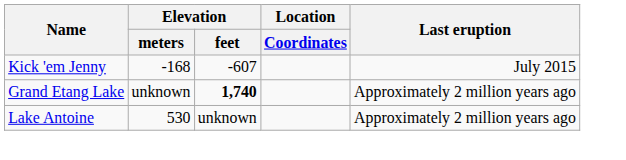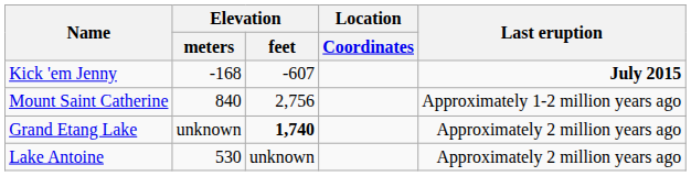 <table class="wikitable">
 <tr>
 <th rowspan="2">Name</th>
 <th colspan ="2">Elevation</th>
 <th>Location</th>
 <th rowspan="2">Last eruption</th>
 </tr>
 <tr>
 <th>meters</th>
 <th>feet</th>
 <th><a href='#'>Coordinates</a></th>
 </tr>
 <tr align="right">
 <td align="left"><a href='#'>Kick 'em Jenny</a></td>
 <td>-168</td>
 <td>-607</td>
 <td></td>
-<td>July 2015</td>
+<td><strong>July 2015</strong></td>
+</tr>
+<tr align="right">
+<td align="left"><a href='#'>Mount Saint Catherine</a></td>
+<td>840</td>
+<td>2,756</td>
+<td></td>
+<td>Approximately 1-2 million years ago</td>
 </tr>
 <tr align="right">
 <td align="left"><a href='#'>Grand Etang Lake</a></td>
 <td>unknown</td>
 <td><strong>1,740</strong></td>
 <td></td>
 <td>Approximately 2 million years ago</td>
 </tr>
 <tr align="right">
 <td align="left"><a href='#'>Lake Antoine</a></td>
 <td>530</td>
 <td>unknown</td>
 <td></td>
 <td>Approximately 2 million years ago</td>
 </tr>
 </table>
